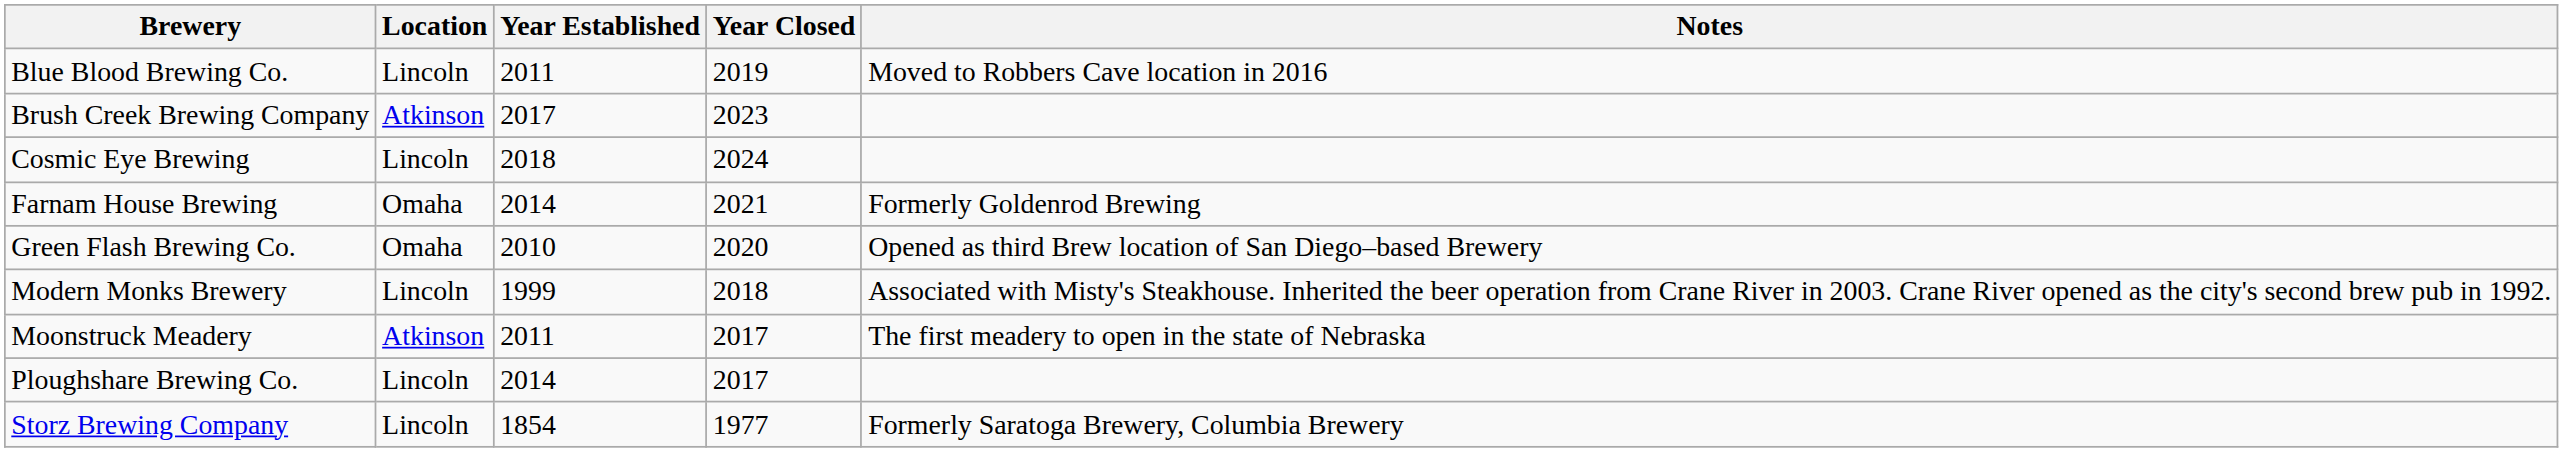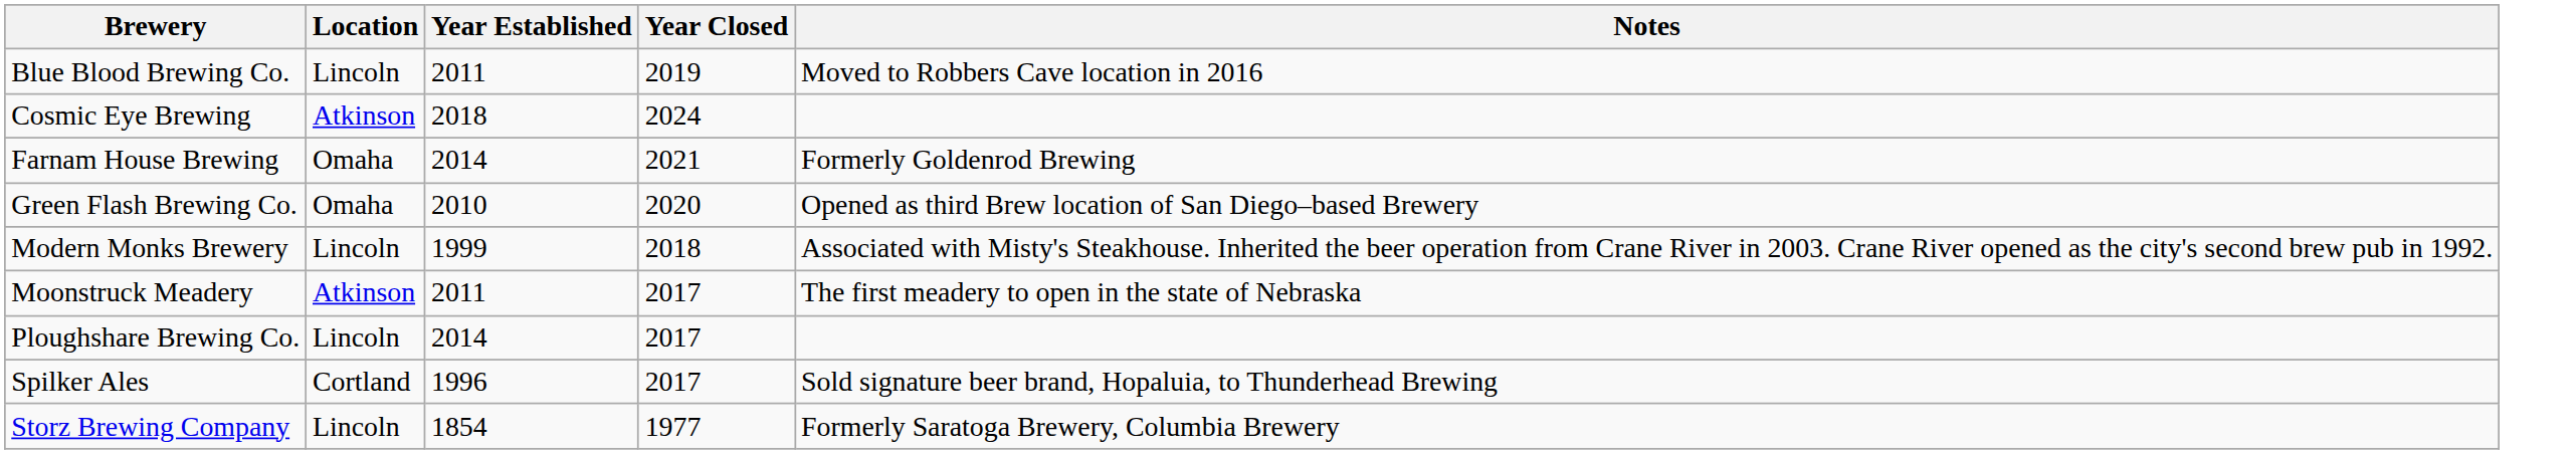 <table class="wikitable sortable">
 <tr>
 <th><strong>Brewery</strong></th>
 <th><strong>Location</strong></th>
 <th><strong>Year Established</strong></th>
 <th><strong>Year Closed</strong></th>
 <th><strong>Notes</strong></th>
 </tr>
 <tr>
 <td>Blue Blood Brewing Co.</td>
 <td>Lincoln</td>
 <td>2011</td>
 <td>2019</td>
 <td>Moved to Robbers Cave location in 2016</td>
 </tr>
 <tr>
-<td>Brush Creek Brewing Company</td>
+<td>Cosmic Eye Brewing</td>
 <td><a href='#'>Atkinson</a></td>
-<td>2017</td>
-<td>2023</td>
-<td></td>
-</tr>
-<tr>
-<td>Cosmic Eye Brewing</td>
-<td>Lincoln</td>
 <td>2018</td>
 <td>2024</td>
 </tr>
 <tr>
 <td>Farnam House Brewing</td>
 <td>Omaha</td>
 <td>2014</td>
 <td>2021</td>
 <td>Formerly Goldenrod Brewing</td>
 </tr>
 <tr>
 <td>Green Flash Brewing Co.</td>
 <td>Omaha</td>
 <td>2010</td>
 <td>2020</td>
 <td>Opened as third Brew location of San Diego–based Brewery</td>
 </tr>
 <tr>
 <td>Modern Monks Brewery</td>
 <td>Lincoln</td>
 <td>1999</td>
 <td>2018</td>
 <td>Associated with Misty's Steakhouse. Inherited the beer operation from Crane River in 2003. Crane River opened as the city's second brew pub in 1992.</td>
 </tr>
 <tr>
 <td>Moonstruck Meadery</td>
 <td><a href='#'>Atkinson</a></td>
 <td>2011</td>
 <td>2017</td>
 <td>The first meadery to open in the state of Nebraska</td>
 </tr>
 <tr>
 <td>Ploughshare Brewing Co.</td>
 <td>Lincoln</td>
 <td>2014</td>
 <td>2017</td>
 <td></td>
 </tr>
 <tr>
+<td>Spilker Ales</td>
+<td>Cortland</td>
+<td>1996</td>
+<td>2017</td>
+<td>Sold signature beer brand, Hopaluia, to Thunderhead Brewing</td>
+</tr>
+<tr>
 <td><a href='#'>Storz Brewing Company</a></td>
 <td>Lincoln</td>
 <td>1854</td>
 <td>1977</td>
 <td>Formerly Saratoga Brewery, Columbia Brewery</td>
 </tr>
 </table>
